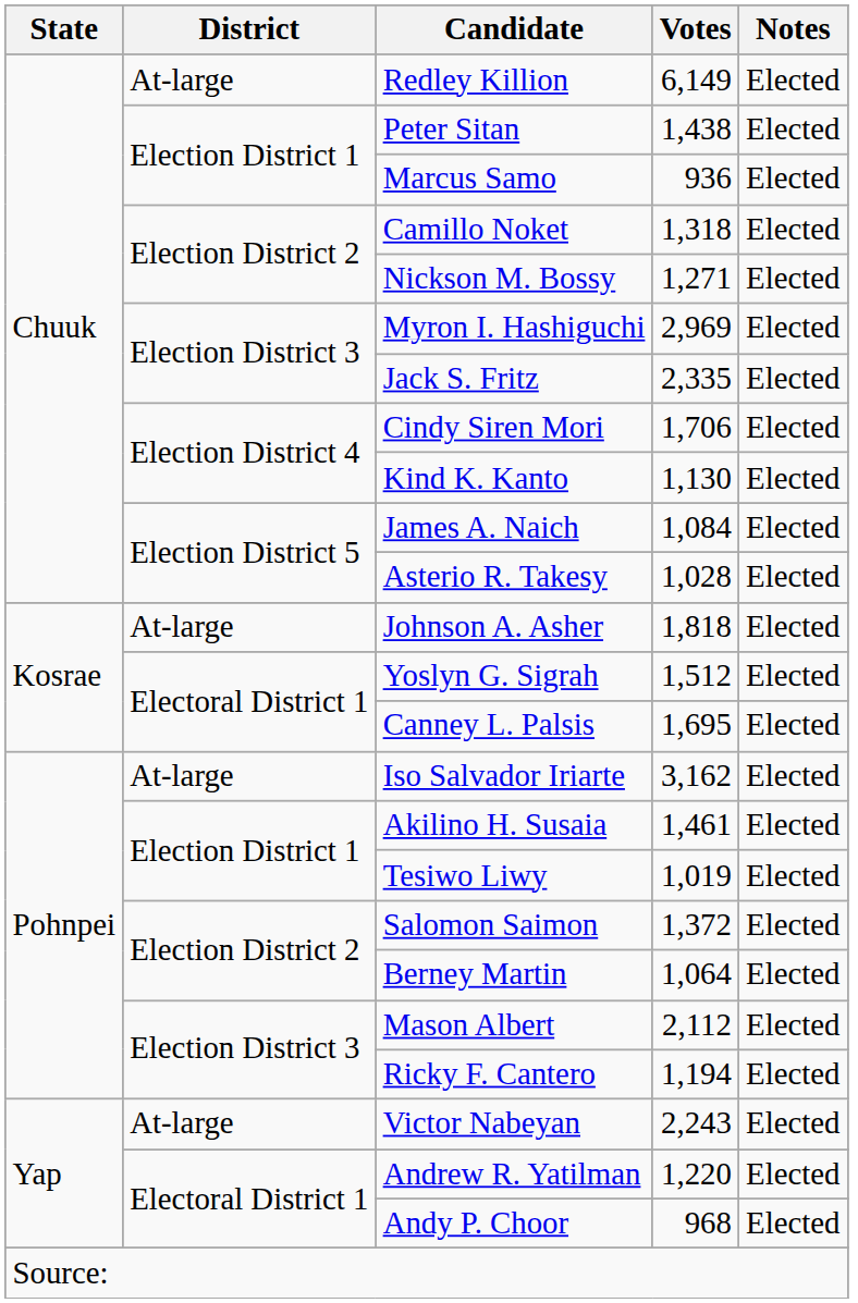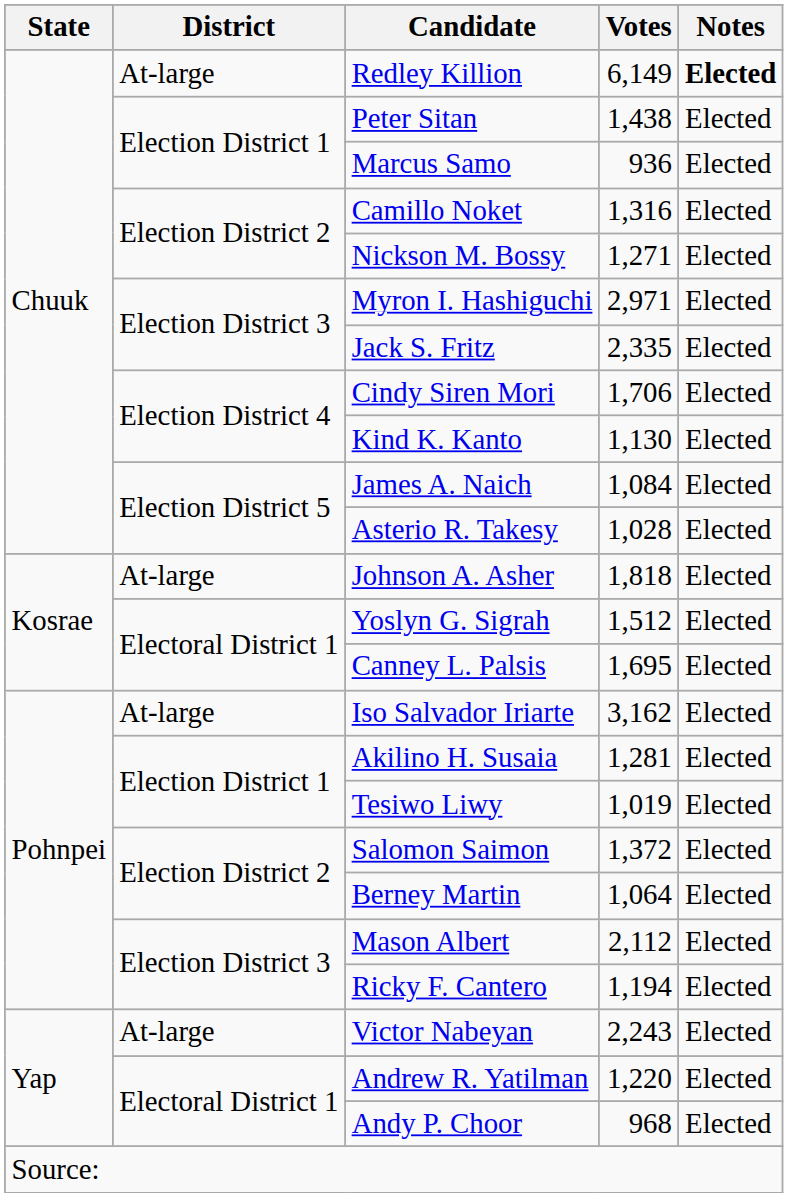 <table class=wikitable>
 <tr>
 <th>State</th>
 <th>District</th>
 <th>Candidate</th>
 <th>Votes</th>
 <th>Notes</th>
 </tr>
 <tr>
 <td rowspan=11>Chuuk</td>
 <td>At-large</td>
 <td><a href='#'>Redley Killion</a></td>
 <td align=right>6,149</td>
-<td>Elected</td>
+<td><strong>Elected</strong></td>
 </tr>
 <tr>
 <td rowspan=2>Election District 1</td>
 <td><a href='#'>Peter Sitan</a></td>
 <td align=right>1,438</td>
 <td>Elected</td>
 </tr>
 <tr>
 <td><a href='#'>Marcus Samo</a></td>
 <td align=right>936</td>
 <td>Elected</td>
 </tr>
 <tr>
 <td rowspan=2>Election District 2</td>
 <td><a href='#'>Camillo Noket</a></td>
-<td align=right>1,318</td>
+<td align=right>1,316</td>
 <td>Elected</td>
 </tr>
 <tr>
 <td><a href='#'>Nickson M. Bossy</a></td>
 <td align=right>1,271</td>
 <td>Elected</td>
 </tr>
 <tr>
 <td rowspan=2>Election District 3</td>
 <td><a href='#'>Myron I. Hashiguchi</a></td>
-<td align=right>2,969</td>
+<td align=right>2,971</td>
 <td>Elected</td>
 </tr>
 <tr>
 <td><a href='#'>Jack S. Fritz</a></td>
 <td align=right>2,335</td>
 <td>Elected</td>
 </tr>
 <tr>
 <td rowspan=2>Election District 4</td>
 <td><a href='#'>Cindy Siren Mori</a></td>
 <td align=right>1,706</td>
 <td>Elected</td>
 </tr>
 <tr>
 <td><a href='#'>Kind K. Kanto</a></td>
 <td align=right>1,130</td>
 <td>Elected</td>
 </tr>
 <tr>
 <td rowspan=2>Election District 5</td>
 <td><a href='#'>James A. Naich</a></td>
 <td align=right>1,084</td>
 <td>Elected</td>
 </tr>
 <tr>
 <td><a href='#'>Asterio R. Takesy</a></td>
 <td align=right>1,028</td>
 <td>Elected</td>
 </tr>
 <tr>
 <td rowspan=3>Kosrae</td>
 <td>At-large</td>
 <td><a href='#'>Johnson A. Asher</a></td>
 <td align=right>1,818</td>
 <td>Elected</td>
 </tr>
 <tr>
 <td rowspan=2>Electoral District 1</td>
 <td><a href='#'>Yoslyn G. Sigrah</a></td>
 <td align=right>1,512</td>
 <td>Elected</td>
 </tr>
 <tr>
 <td><a href='#'>Canney L. Palsis</a></td>
 <td align=right>1,695</td>
 <td>Elected</td>
 </tr>
 <tr>
 <td rowspan=7>Pohnpei</td>
 <td>At-large</td>
 <td><a href='#'>Iso Salvador Iriarte</a></td>
 <td align=right>3,162</td>
 <td>Elected</td>
 </tr>
 <tr>
 <td rowspan=2>Election District 1</td>
 <td><a href='#'>Akilino H. Susaia</a></td>
-<td align=right>1,461</td>
+<td align=right>1,281</td>
 <td>Elected</td>
 </tr>
 <tr>
 <td><a href='#'>Tesiwo Liwy</a></td>
 <td align=right>1,019</td>
 <td>Elected</td>
 </tr>
 <tr>
 <td rowspan=2>Election District 2</td>
 <td><a href='#'>Salomon Saimon</a></td>
 <td align=right>1,372</td>
 <td>Elected</td>
 </tr>
 <tr>
 <td><a href='#'>Berney Martin</a></td>
 <td align=right>1,064</td>
 <td>Elected</td>
 </tr>
 <tr>
 <td rowspan=2>Election District 3</td>
 <td><a href='#'>Mason Albert</a></td>
 <td align=right>2,112</td>
 <td>Elected</td>
 </tr>
 <tr>
 <td><a href='#'>Ricky F. Cantero</a></td>
 <td align=right>1,194</td>
 <td>Elected</td>
 </tr>
 <tr>
 <td rowspan=3>Yap</td>
 <td>At-large</td>
 <td><a href='#'>Victor Nabeyan</a></td>
 <td align=right>2,243</td>
 <td>Elected</td>
 </tr>
 <tr>
 <td rowspan=2>Electoral District 1</td>
 <td><a href='#'>Andrew R. Yatilman</a></td>
 <td align=right>1,220</td>
 <td>Elected</td>
 </tr>
 <tr>
 <td><a href='#'>Andy P. Choor</a></td>
 <td align=right>968</td>
 <td>Elected</td>
 </tr>
 <tr>
 <td colspan=5>Source: </td>
 </tr>
 </table>
